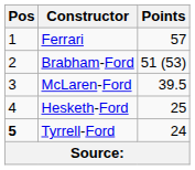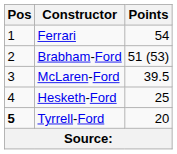 <table class="wikitable" style="font-size: 95%;">
 <tr>
 <th>Pos</th>
 <th>Constructor</th>
 <th>Points</th>
 </tr>
 <tr>
 <td>1</td>
 <td> <a href='#'>Ferrari</a></td>
-<td align="right">57</td>
+<td align="right">54</td>
 </tr>
 <tr>
 <td>2</td>
 <td> <a href='#'>Brabham</a>-<a href='#'>Ford</a></td>
 <td align="right">51 (53)</td>
 </tr>
 <tr>
 <td>3</td>
 <td> <a href='#'>McLaren</a>-<a href='#'>Ford</a></td>
 <td align="right">39.5</td>
 </tr>
 <tr>
 <td>4</td>
 <td> <a href='#'>Hesketh</a>-<a href='#'>Ford</a></td>
 <td align="right">25</td>
 </tr>
 <tr>
 <td><strong>5</strong></td>
 <td> <a href='#'>Tyrrell</a>-<a href='#'>Ford</a></td>
-<td align="right">24</td>
+<td align="right">20</td>
 </tr>
 <tr>
 <th colspan=4>Source: </th>
 </tr>
 </table>
